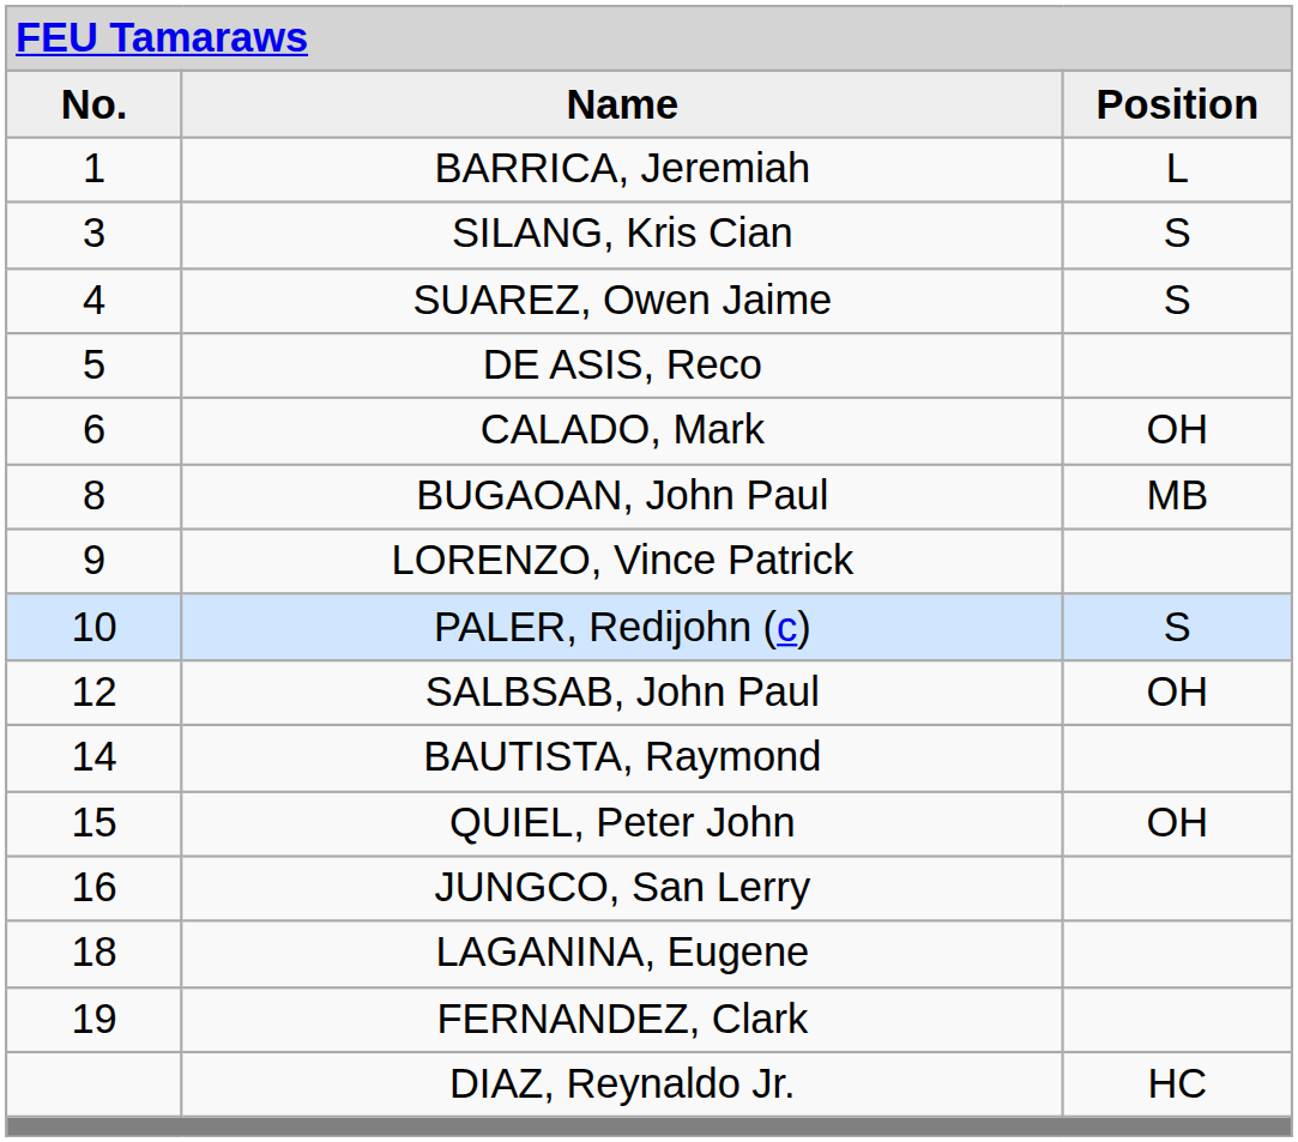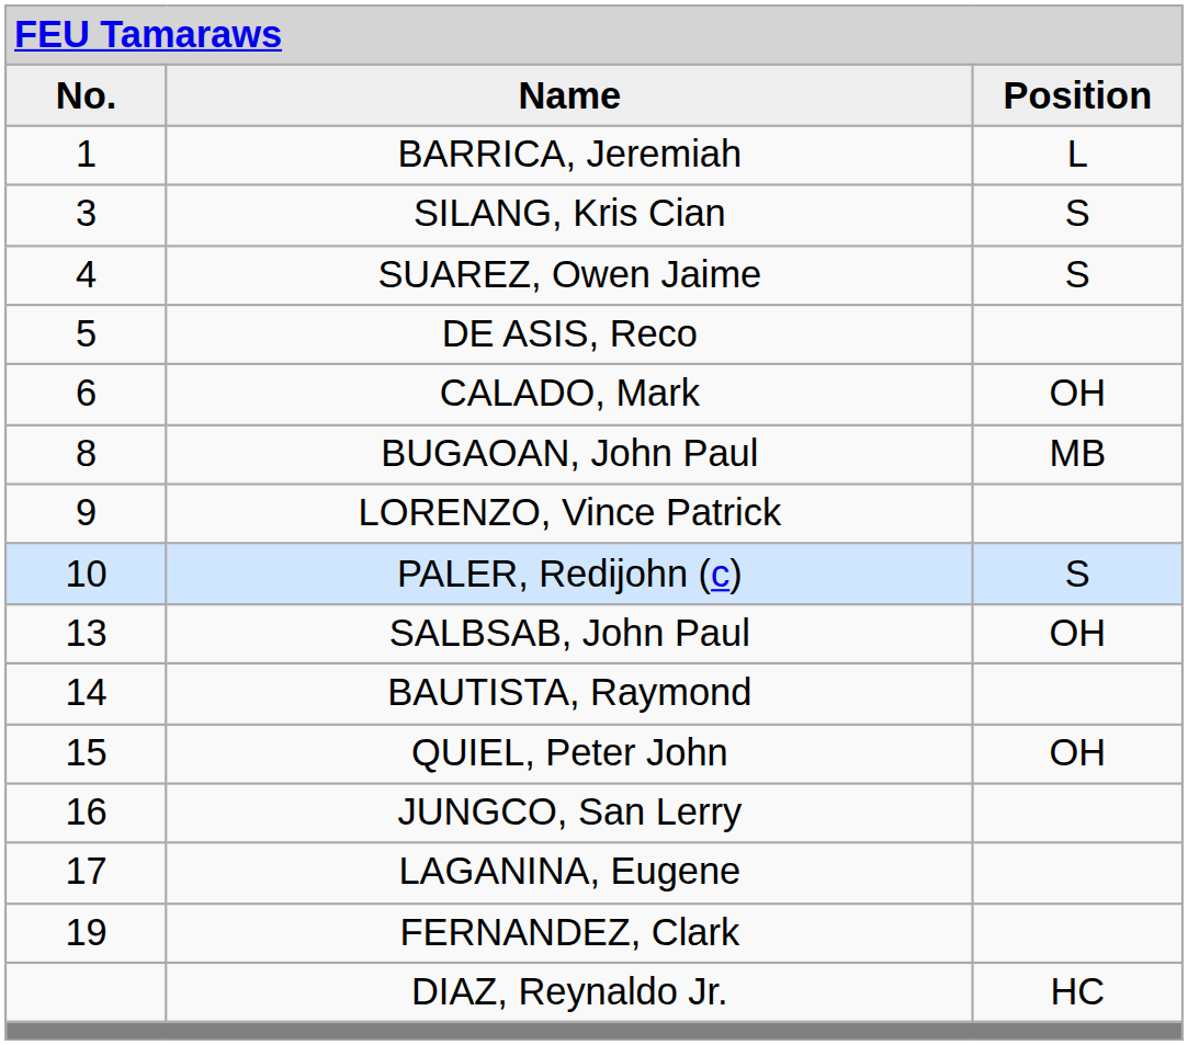 <table class='wikitable mw-collapsible mw-collapsed' style="text-align: center; width: 500px; border: none">
 <tr>
 <th style="background:#D4D4D4; text-align:left;" colspan=3><a href='#'>FEU Tamaraws</a></th>
 </tr>
 <tr style="background:#EEEEEE; font-weight:bold;">
 <td width=10%>No.</td>
 <td width=50%>Name</td>
 <td width=10%>Position</td>
 </tr>
 <tr>
 <td>1</td>
 <td>BARRICA, Jeremiah</td>
 <td>L</td>
 </tr>
 <tr>
 <td>3</td>
 <td>SILANG, Kris Cian</td>
 <td>S</td>
 </tr>
 <tr>
 <td>4</td>
 <td>SUAREZ, Owen Jaime</td>
 <td>S</td>
 </tr>
 <tr>
 <td>5</td>
 <td>DE ASIS, Reco</td>
 <td></td>
 </tr>
 <tr>
 <td>6</td>
 <td>CALADO, Mark</td>
 <td>OH</td>
 </tr>
 <tr>
 <td>8</td>
 <td>BUGAOAN, John Paul</td>
 <td>MB</td>
 </tr>
 <tr>
 <td>9</td>
 <td>LORENZO, Vince Patrick</td>
 <td></td>
 </tr>
 <tr style="background: #D0E6FF;">
 <td>10</td>
 <td>PALER, Redijohn (<a href='#'>c</a>)</td>
 <td>S</td>
 </tr>
 <tr>
-<td>12</td>
+<td>13</td>
 <td>SALBSAB, John Paul</td>
 <td>OH</td>
 </tr>
 <tr>
 <td>14</td>
 <td>BAUTISTA, Raymond</td>
 <td></td>
 </tr>
 <tr>
 <td>15</td>
 <td>QUIEL, Peter John</td>
 <td>OH</td>
 </tr>
 <tr>
 <td>16</td>
 <td>JUNGCO, San Lerry</td>
 <td></td>
 </tr>
 <tr>
-<td>18</td>
+<td>17</td>
 <td>LAGANINA, Eugene</td>
 <td></td>
 </tr>
 <tr>
 <td>19</td>
 <td>FERNANDEZ, Clark</td>
 <td></td>
 </tr>
 <tr>
 <td></td>
 <td>DIAZ, Reynaldo Jr.</td>
 <td>HC</td>
 </tr>
 <tr>
 <th style='background: grey;' colspan=3></th>
 </tr>
 </table>
